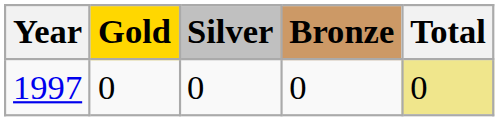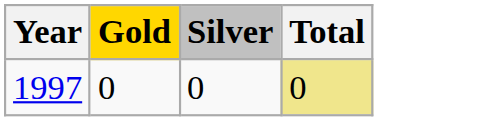 <table class="wikitable">
 <tr>
 <th>Year</th>
 <td style="background:gold; font-weight:bold;">Gold</td>
 <td style="background:silver; font-weight:bold;">Silver</td>
-<td style="background:#c96; font-weight:bold;">Bronze</td>
 <th>Total</th>
 </tr>
 <tr>
 <td><a href='#'>1997</a></td>
 <td>0</td>
 <td>0</td>
-<td>0</td>
 <td style="background: khaki;">0</td>
 </tr>
 </table>
